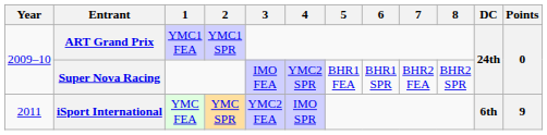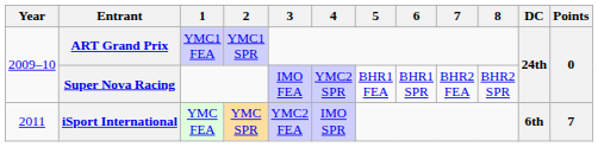 <table class="wikitable" style="text-align:center; font-size:85%">
 <tr>
 <th>Year</th>
 <th>Entrant</th>
 <th>1</th>
 <th>2</th>
 <th>3</th>
 <th>4</th>
 <th>5</th>
 <th>6</th>
 <th>7</th>
 <th>8</th>
 <th>DC</th>
 <th>Points</th>
 </tr>
 <tr>
 <td rowspan=2 nowrap><a href='#'>2009–10</a></td>
 <th nowrap><a href='#'>ART Grand Prix</a></th>
 <td style="background:#CFCFFF;"><a href='#'>YMC1<br>FEA</a><br></td>
 <td style="background:#CFCFFF;"><a href='#'>YMC1<br>SPR</a><br></td>
 <td colspan=6></td>
 <th rowspan=2>24th</th>
 <th rowspan=2>0</th>
 </tr>
 <tr>
 <th nowrap><a href='#'>Super Nova Racing</a></th>
 <td colspan=2></td>
 <td style="background:#CFCFFF;"><a href='#'>IMO<br>FEA</a><br></td>
 <td style="background:#CFCFFF;"><a href='#'>YMC2<br>SPR</a><br></td>
 <td><a href='#'>BHR1<br>FEA</a></td>
 <td><a href='#'>BHR1<br>SPR</a></td>
 <td><a href='#'>BHR2<br>FEA</a></td>
 <td><a href='#'>BHR2<br>SPR</a></td>
 </tr>
 <tr>
 <td><a href='#'>2011</a></td>
 <th nowrap><a href='#'>iSport International</a></th>
 <td style="background:#DFFFDF;"><a href='#'>YMC<br>FEA</a><br></td>
 <td style="background:#FFDF9F;"><a href='#'>YMC<br>SPR</a><br></td>
 <td style="background:#CFCFFF;"><a href='#'>YMC2<br>FEA</a><br></td>
 <td style="background:#CFCFFF;"><a href='#'>IMO<br>SPR</a><br></td>
 <td colspan=4></td>
 <th>6th</th>
-<th>9</th>
+<th>7</th>
 </tr>
 </table>
